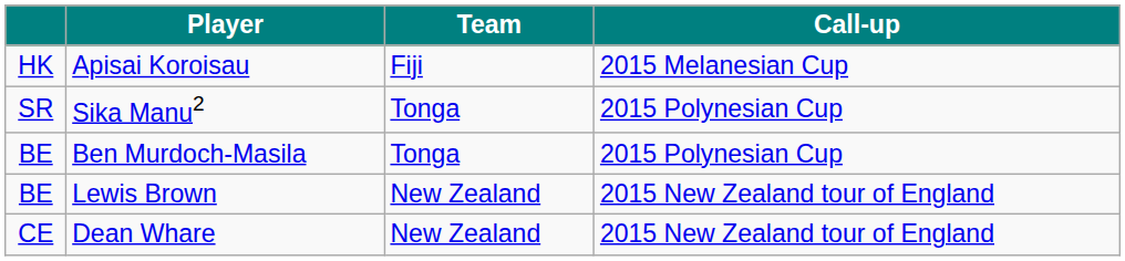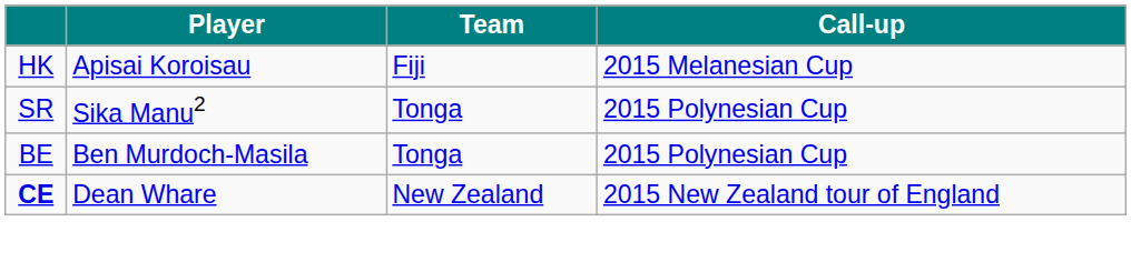 <table class="wikitable sortable" style="width:700px;">
 <tr style="background:#bdb76b;">
 </tr>
 <tr bgcolor=#bdb76b>
 <th style="background:teal; color:white; text-align:center;"></th>
 <th style="background:teal; color:white; text-align:center;">Player</th>
 <th style="background:teal; color:white; text-align:center;">Team</th>
 <th style="background:teal; color:white; text-align:center;">Call-up</th>
 </tr>
 <tr>
 <td style="text-align:center"><a href='#'>HK</a></td>
 <td><a href='#'>Apisai Koroisau</a></td>
 <td> <a href='#'>Fiji</a></td>
 <td><a href='#'>2015 Melanesian Cup</a></td>
 </tr>
 <tr>
 <td style="text-align:center"><a href='#'>SR</a></td>
 <td><a href='#'>Sika Manu</a><sup>2</sup></td>
 <td> <a href='#'>Tonga</a></td>
 <td><a href='#'>2015 Polynesian Cup</a></td>
 </tr>
 <tr>
 <td style="text-align:center"><a href='#'>BE</a></td>
 <td><a href='#'>Ben Murdoch-Masila</a></td>
 <td> <a href='#'>Tonga</a></td>
 <td><a href='#'>2015 Polynesian Cup</a></td>
 </tr>
 <tr>
-<td style="text-align:center"><a href='#'>BE</a></td>
-<td><a href='#'>Lewis Brown</a></td>
-<td> <a href='#'>New Zealand</a></td>
-<td><a href='#'>2015 New Zealand tour of England</a></td>
-</tr>
-<tr>
-<td style="text-align:center"><a href='#'>CE</a></td>
+<td style="text-align:center"><strong><a href='#'>CE</a></strong></td>
 <td><a href='#'>Dean Whare</a></td>
 <td> <a href='#'>New Zealand</a></td>
 <td><a href='#'>2015 New Zealand tour of England</a></td>
 </tr>
 </table>
